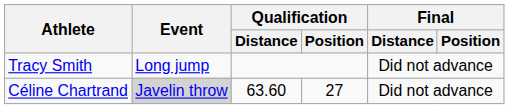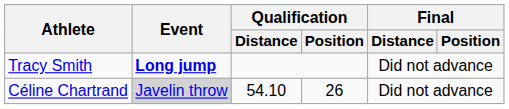 <table class=wikitable style="font-size:90%; text-align:center">
 <tr>
 <th rowspan=2>Athlete</th>
 <th rowspan=2>Event</th>
 <th colspan=2>Qualification</th>
 <th colspan=2>Final</th>
 </tr>
 <tr style=font-size:95%>
 <th>Distance</th>
 <th>Position</th>
 <th>Distance</th>
 <th>Position</th>
 </tr>
 <tr align=center>
 <td align=left><a href='#'>Tracy Smith</a></td>
-<td align=left><a href='#'>Long jump</a></td>
+<td align=left><strong><a href='#'>Long jump</a></strong></td>
 <td colspan=2></td>
 <td colspan=2>Did not advance</td>
 </tr>
 <tr align=center>
 <td align=left><a href='#'>Céline Chartrand</a></td>
 <td align=left style="background: lightgrey;"><a href='#'>Javelin throw</a></td>
-<td>63.60</td>
-<td>27</td>
+<td>54.10</td>
+<td>26</td>
 <td colspan=2>Did not advance</td>
 </tr>
 </table>
